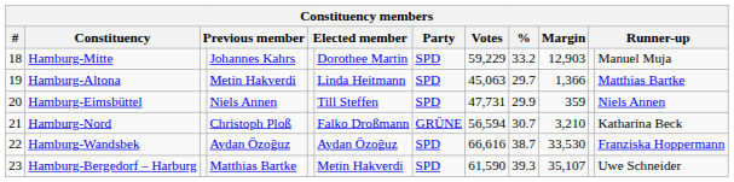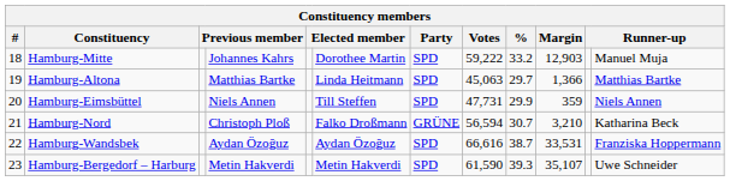 <table class="wikitable sortable" style="text-align:right">
 <tr>
 <th colspan="12">Constituency members</th>
 </tr>
 <tr>
 <th>#</th>
 <th>Constituency</th>
 <th colspan="2">Previous member</th>
 <th colspan="2">Elected member</th>
 <th>Party</th>
 <th>Votes</th>
 <th>%</th>
 <th>Margin</th>
 <th colspan="2">Runner-up</th>
 </tr>
 <tr>
 <td>18</td>
 <td align=left><a href='#'>Hamburg-Mitte</a></td>
 <td bgcolor=></td>
 <td align=left><a href='#'>Johannes Kahrs</a></td>
 <td bgcolor=></td>
 <td align=left><a href='#'>Dorothee Martin</a></td>
 <td align=left><a href='#'>SPD</a></td>
-<td>59,229</td>
+<td>59,222</td>
 <td>33.2</td>
 <td>12,903</td>
 <td bgcolor=></td>
 <td align=left>Manuel Muja</td>
 </tr>
 <tr>
 <td>19</td>
 <td align=left><a href='#'>Hamburg-Altona</a></td>
 <td bgcolor=></td>
-<td align=left><a href='#'>Metin Hakverdi</a></td>
+<td align=left><a href='#'>Matthias Bartke</a></td>
 <td bgcolor=></td>
 <td align=left><a href='#'>Linda Heitmann</a></td>
 <td align=left><a href='#'>SPD</a></td>
 <td>45,063</td>
 <td>29.7</td>
 <td>1,366</td>
 <td bgcolor=></td>
 <td align=left><a href='#'>Matthias Bartke</a></td>
 </tr>
 <tr>
 <td>20</td>
 <td align=left><a href='#'>Hamburg-Eimsbüttel</a></td>
 <td bgcolor=></td>
 <td align=left><a href='#'>Niels Annen</a></td>
 <td bgcolor=></td>
 <td align=left><a href='#'>Till Steffen</a></td>
 <td align=left><a href='#'>SPD</a></td>
 <td>47,731</td>
 <td>29.9</td>
 <td>359</td>
 <td bgcolor=></td>
 <td align=left><a href='#'>Niels Annen</a></td>
 </tr>
 <tr>
 <td>21</td>
 <td align=left><a href='#'>Hamburg-Nord</a></td>
 <td bgcolor=></td>
 <td align=left><a href='#'>Christoph Ploß</a></td>
 <td bgcolor=></td>
 <td align=left><a href='#'>Falko Droßmann</a></td>
 <td align=left><a href='#'>GRÜNE</a></td>
 <td>56,594</td>
 <td>30.7</td>
 <td>3,210</td>
 <td bgcolor=></td>
 <td align=left>Katharina Beck</td>
 </tr>
 <tr>
 <td>22</td>
 <td align=left><a href='#'>Hamburg-Wandsbek</a></td>
 <td bgcolor=></td>
 <td align=left><a href='#'>Aydan Özoğuz</a></td>
 <td bgcolor=></td>
 <td align=left><a href='#'>Aydan Özoğuz</a></td>
 <td align=left><a href='#'>SPD</a></td>
 <td>66,616</td>
 <td>38.7</td>
-<td>33,530</td>
+<td>33,531</td>
 <td bgcolor=></td>
 <td align=left><a href='#'>Franziska Hoppermann</a></td>
 </tr>
 <tr>
 <td>23</td>
 <td align=left><a href='#'>Hamburg-Bergedorf – Harburg</a></td>
 <td bgcolor=></td>
-<td align=left><a href='#'>Matthias Bartke</a></td>
+<td align=left><a href='#'>Metin Hakverdi</a></td>
 <td bgcolor=></td>
 <td align=left><a href='#'>Metin Hakverdi</a></td>
 <td align=left><a href='#'>SPD</a></td>
 <td>61,590</td>
 <td>39.3</td>
 <td>35,107</td>
 <td bgcolor=></td>
 <td align=left>Uwe Schneider</td>
 </tr>
 </table>
